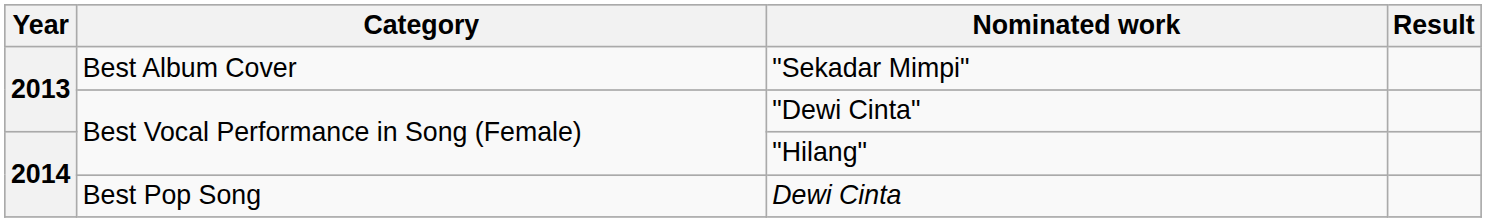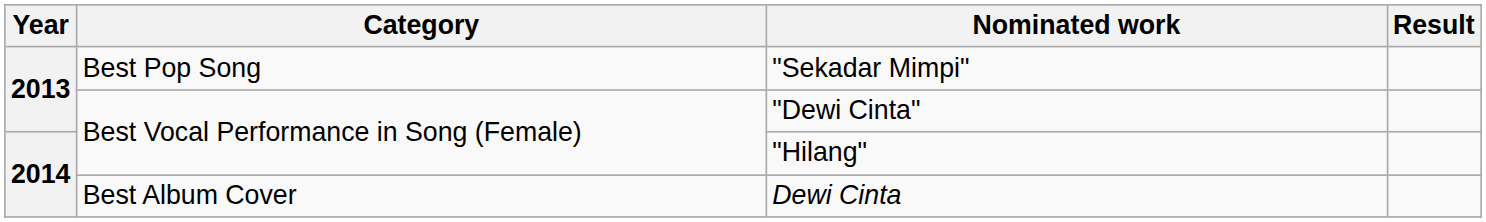 <table class="wikitable plainrowheaders" style="width:70%;">
 <tr>
 <th scope="col" style="width:4%;">Year</th>
 <th scope="col" style="width:50%;">Category</th>
 <th scope="col" style="width:45%;">Nominated work</th>
 <th scope="col" style="width:6%;">Result</th>
 </tr>
 <tr>
 <th scope="row" rowspan="2">2013</th>
-<td>Best Album Cover</td>
+<td>Best Pop Song</td>
 <td>"Sekadar Mimpi"</td>
 <td></td>
 </tr>
 <tr>
 <td rowspan="2">Best Vocal Performance in Song (Female)</td>
 <td>"Dewi Cinta"</td>
 <td></td>
 </tr>
 <tr>
 <th scope="row" rowspan="2">2014</th>
 <td>"Hilang"</td>
 <td></td>
 </tr>
 <tr>
-<td>Best Pop Song</td>
+<td>Best Album Cover</td>
 <td><em>Dewi Cinta</em></td>
 <td></td>
 </tr>
 </table>
